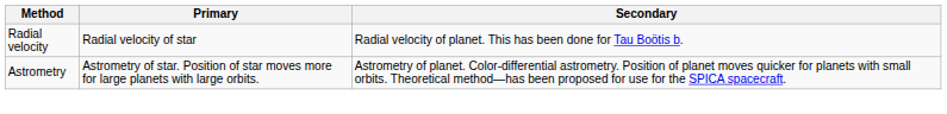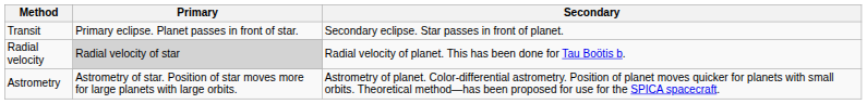 <table class="wikitable">
 <tr>
 <th>Method</th>
 <th>Primary</th>
 <th>Secondary</th>
 </tr>
 <tr>
+<td>Transit</td>
+<td>Primary eclipse. Planet passes in front of star.</td>
+<td>Secondary eclipse. Star passes in front of planet.</td>
+</tr>
+<tr>
 <td>Radial velocity</td>
-<td>Radial velocity of star</td>
+<td style="background: lightgrey;">Radial velocity of star</td>
 <td>Radial velocity of planet. This has been done for <a href='#'>Tau Boötis b</a>.</td>
 </tr>
 <tr>
 <td>Astrometry</td>
 <td>Astrometry of star. Position of star moves more for large planets with large orbits.</td>
 <td>Astrometry of planet. Color-differential astrometry. Position of planet moves quicker for planets with small orbits. Theoretical method—has been proposed for use for the <a href='#'>SPICA spacecraft</a>.</td>
 </tr>
 </table>
